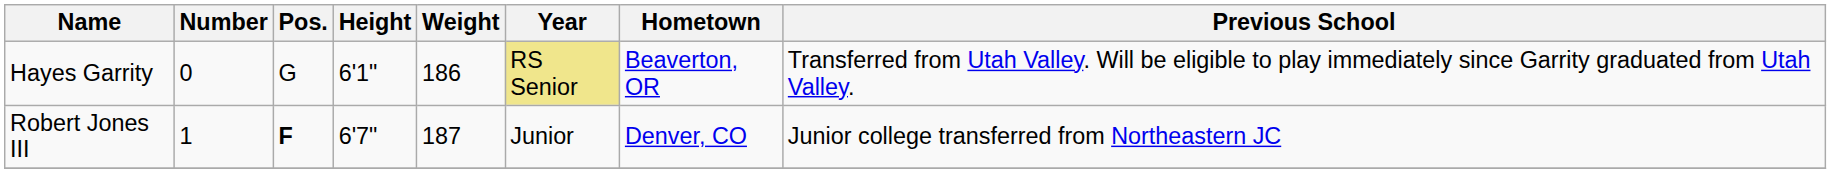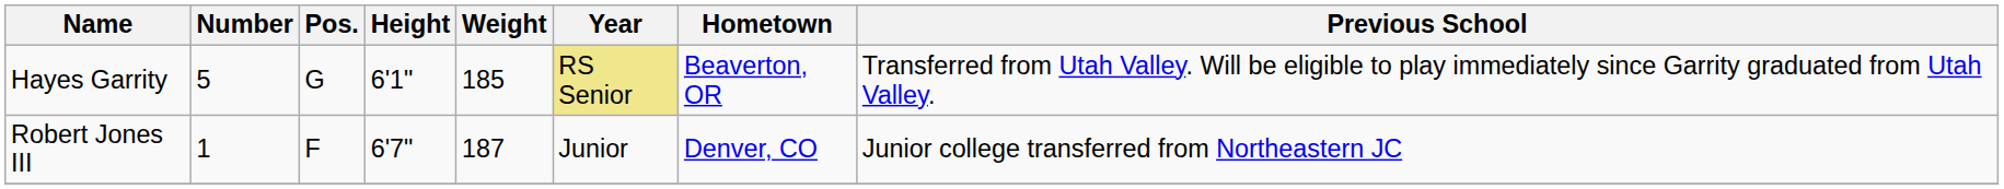 <table class="wikitable sortable" border="1">
 <tr>
 <th>Name</th>
 <th>Number</th>
 <th>Pos.</th>
 <th>Height</th>
 <th>Weight</th>
 <th>Year</th>
 <th>Hometown</th>
 <th class="unsortable">Previous School</th>
 </tr>
 <tr>
 <td>Hayes Garrity</td>
-<td>0</td>
+<td>5</td>
 <td>G</td>
 <td>6'1"</td>
-<td>186</td>
+<td>185</td>
 <td style="background: khaki;">RS Senior</td>
 <td><a href='#'>Beaverton, OR</a></td>
 <td>Transferred from <a href='#'>Utah Valley</a>. Will be eligible to play immediately since Garrity graduated from <a href='#'>Utah Valley</a>.</td>
 </tr>
 <tr>
 <td>Robert Jones III</td>
 <td>1</td>
-<td><strong>F</strong></td>
+<td>F</td>
 <td>6'7"</td>
 <td>187</td>
 <td>Junior</td>
 <td><a href='#'>Denver, CO</a></td>
 <td>Junior college transferred from <a href='#'>Northeastern JC</a></td>
 </tr>
 <tr>
 </tr>
 </table>
